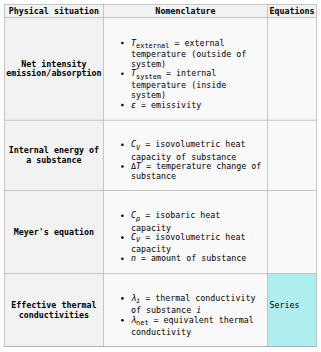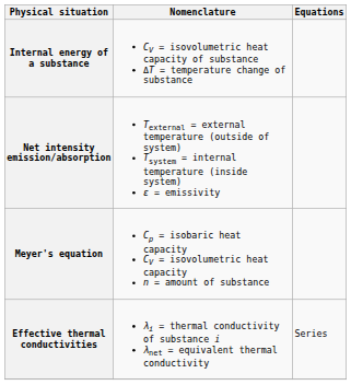 <table class="wikitable">
 <tr>
 <th scope="col" width="100">Physical situation</th>
 <th scope="col" width="250">Nomenclature</th>
 <th scope="col" width="10">Equations</th>
 </tr>
 <tr>
-<th>Net intensity emission/absorption</th>
-<td><br><ul><li><em>T</em><sub>external</sub> = external temperature (outside of system)</li><li><em>T</em><sub>system</sub> = internal temperature (inside system)</li><li><em>ε</em> = emissivity</li></ul></td>
+<th>Internal energy of a substance</th>
+<td><br><ul><li><em>C<sub>V</sub></em> = isovolumetric heat capacity of substance</li><li>Δ<em>T</em> = temperature change of substance</li></ul></td>
 <td></td>
 </tr>
 <tr>
-<th>Internal energy of a substance</th>
-<td><br><ul><li><em>C<sub>V</sub></em> = isovolumetric heat capacity of substance</li><li>Δ<em>T</em> = temperature change of substance</li></ul></td>
+<th>Net intensity emission/absorption</th>
+<td><br><ul><li><em>T</em><sub>external</sub> = external temperature (outside of system)</li><li><em>T</em><sub>system</sub> = internal temperature (inside system)</li><li><em>ε</em> = emissivity</li></ul></td>
 <td></td>
 </tr>
 <tr>
 <th>Meyer's equation</th>
 <td><br><ul><li><em>C<sub>p</sub></em> = isobaric heat capacity</li><li><em>C<sub>V</sub></em> = isovolumetric heat capacity</li><li><em>n</em> = amount of substance</li></ul></td>
 <td></td>
 </tr>
 <tr>
 <th>Effective thermal conductivities</th>
 <td><br><ul><li><em>λ<sub>i</sub></em> = thermal conductivity of substance <em>i</em></li><li><em>λ</em><sub>net</sub> = equivalent thermal conductivity</li></ul></td>
-<td style="background: paleturquoise;">Series<br><br></td>
+<td>Series<br><br></td>
 </tr>
 <tr>
 </tr>
 </table>
